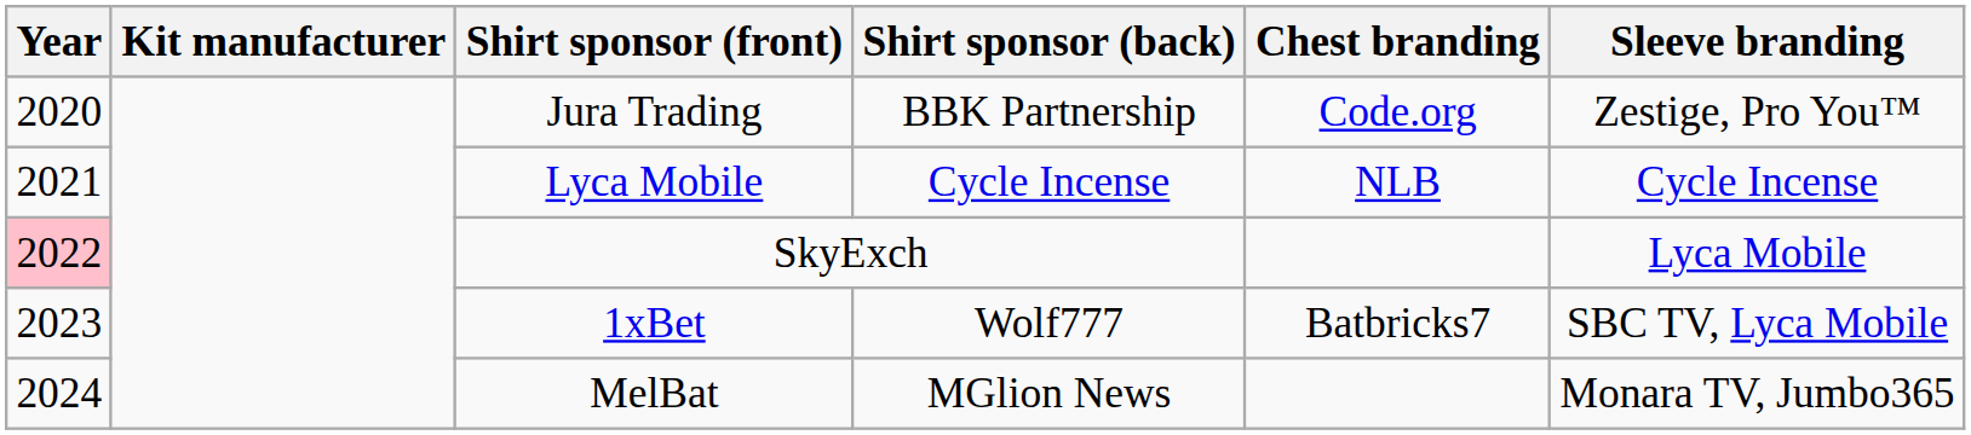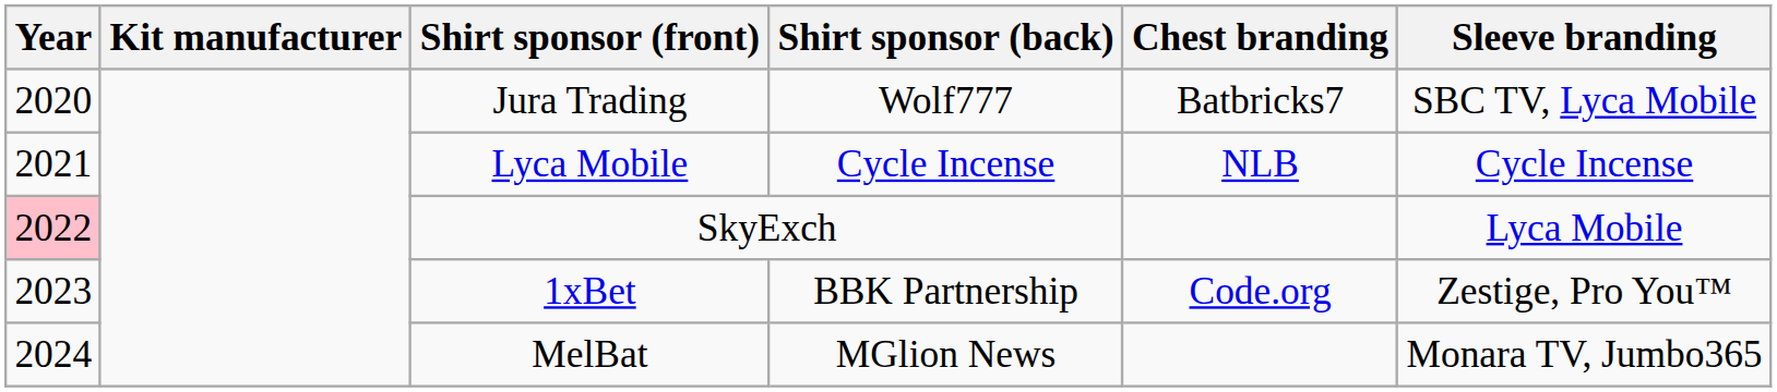 <table class="wikitable" style="text-align:center;font-size:95%">
 <tr>
 <th>Year</th>
 <th>Kit manufacturer</th>
 <th>Shirt sponsor (front)</th>
 <th>Shirt sponsor (back)</th>
 <th>Chest branding</th>
 <th>Sleeve branding</th>
 </tr>
 <tr>
 <td>2020</td>
 <td rowspan=5></td>
 <td>Jura Trading</td>
-<td>BBK Partnership</td>
-<td><a href='#'>Code.org</a></td>
-<td>Zestige, Pro You™</td>
+<td>Wolf777</td>
+<td>Batbricks7</td>
+<td>SBC TV, <a href='#'>Lyca Mobile</a></td>
 </tr>
 <tr>
 <td>2021</td>
 <td><a href='#'>Lyca Mobile</a></td>
 <td><a href='#'>Cycle Incense</a></td>
 <td><a href='#'>NLB</a></td>
 <td><a href='#'>Cycle Incense</a></td>
 </tr>
 <tr>
 <td style="background: pink;">2022</td>
 <td colspan=2>SkyExch</td>
 <td></td>
 <td><a href='#'>Lyca Mobile</a></td>
 </tr>
 <tr>
 <td>2023</td>
 <td><a href='#'>1xBet</a></td>
-<td>Wolf777</td>
-<td>Batbricks7</td>
-<td>SBC TV, <a href='#'>Lyca Mobile</a></td>
+<td>BBK Partnership</td>
+<td><a href='#'>Code.org</a></td>
+<td>Zestige, Pro You™</td>
 </tr>
 <tr>
 <td>2024</td>
 <td>MelBat</td>
 <td>MGlion News</td>
 <td></td>
 <td>Monara TV, Jumbo365</td>
 </tr>
 </table>
